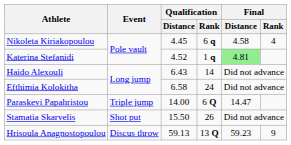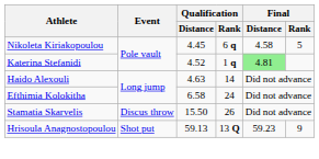 <table class="wikitable" style="font-size:90%">
 <tr>
 <th rowspan=2>Athlete</th>
 <th rowspan=2>Event</th>
 <th colspan=2>Qualification</th>
 <th colspan=2>Final</th>
 </tr>
 <tr style="font-size:95%">
 <th>Distance</th>
 <th>Rank</th>
 <th>Distance</th>
 <th>Rank</th>
 </tr>
 <tr align=center>
 <td align=left><a href='#'>Nikoleta Kiriakopoulou</a></td>
 <td style="text-align:left;" rowspan=2><a href='#'>Pole vault</a></td>
 <td>4.45</td>
 <td>6 <strong>q</strong></td>
 <td>4.58</td>
-<td>4</td>
+<td>5</td>
 </tr>
 <tr align=center>
 <td align=left><a href='#'>Katerina Stefanidi</a></td>
 <td>4.52</td>
 <td>1 <strong>q</strong></td>
 <td style="background: lightgreen;">4.81 <strong></strong></td>
 <td align=center></td>
 </tr>
 <tr align=center>
 <td align=left><a href='#'>Haido Alexouli</a></td>
 <td style="text-align:left;" rowspan=2><a href='#'>Long jump</a></td>
-<td>6.43</td>
+<td>4.63</td>
 <td>14</td>
 <td colspan=2 align=center>Did not advance</td>
 </tr>
 <tr align=center>
 <td align=left><a href='#'>Efthimia Kolokitha</a></td>
 <td>6.58</td>
 <td>24</td>
 <td colspan=2 align=center>Did not advance</td>
 </tr>
 <tr align=center>
-<td align=left><a href='#'>Paraskevi Papahristou</a></td>
-<td style="text-align:left;"><a href='#'>Triple jump</a></td>
-<td>14.00</td>
-<td>6 <strong>Q</strong></td>
-<td>14.47</td>
-<td align=center></td>
-</tr>
-<tr align=center>
 <td align=left><a href='#'>Stamatia Skarvelis</a></td>
-<td style="text-align:left;"><a href='#'>Shot put</a></td>
+<td style="text-align:left;"><a href='#'>Discus throw</a></td>
 <td>15.50</td>
 <td>26</td>
 <td colspan=2 align=center>Did not advance</td>
 </tr>
 <tr align=center>
 <td align=left><a href='#'>Hrisoula Anagnostopoulou</a></td>
-<td style="text-align:left;"><a href='#'>Discus throw</a></td>
+<td style="text-align:left;"><a href='#'>Shot put</a></td>
 <td>59.13</td>
 <td>13 <strong>Q</strong></td>
 <td>59.23</td>
 <td>9</td>
 </tr>
 </table>
